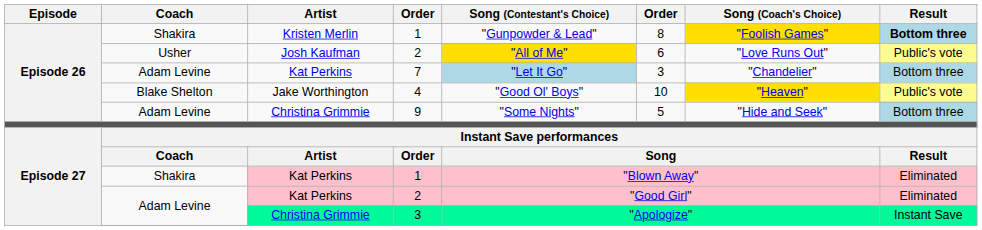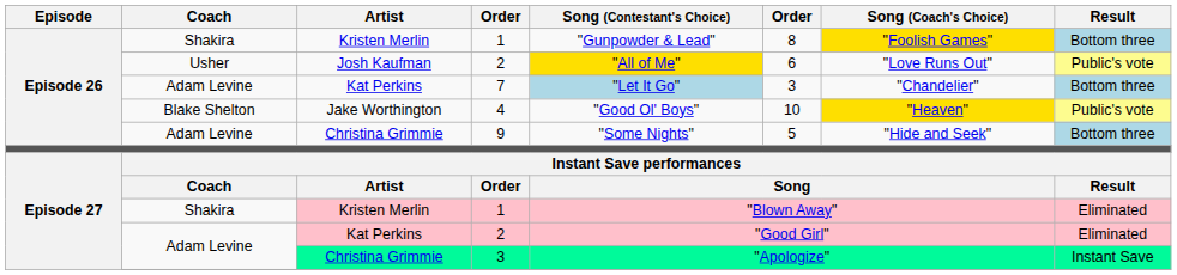 <table class="wikitable" style="text-align:center; width:100%;">
 <tr>
 <th width="10%">Episode</th>
 <th width="15%">Coach</th>
 <th width="15%">Artist</th>
 <th width="05%">Order</th>
 <th width="20%">Song <small>(Contestant's Choice)</small></th>
 <th width="05%">Order</th>
 <th width="20%">Song <small>(Coach's Choice)</small></th>
 <th width="10%">Result</th>
 </tr>
 <tr>
 <th rowspan="5" scope="row">Episode 26<br><small></small></th>
 <td>Shakira</td>
 <td><a href='#'>Kristen Merlin</a></td>
 <td scope="row">1</td>
 <td>"<a href='#'>Gunpowder & Lead</a>"</td>
 <td>8</td>
 <td style="background:#FEDF00;">"<a href='#'>Foolish Games</a>"</td>
-<td style="background:#add8e6;"><strong>Bottom three</strong></td>
+<td style="background:#add8e6;">Bottom three</td>
 </tr>
 <tr>
 <td>Usher</td>
 <td><a href='#'>Josh Kaufman</a></td>
 <td scope="row">2</td>
 <td style="background:#FEDF00;">"<a href='#'>All of Me</a>"</td>
 <td>6</td>
 <td>"<a href='#'>Love Runs Out</a>"</td>
 <td style="background:#fdfc8f;">Public's vote</td>
 </tr>
 <tr>
 <td>Adam Levine</td>
 <td><a href='#'>Kat Perkins</a></td>
 <td scope="row">7</td>
 <td style="background: lightblue;">"<a href='#'>Let It Go</a>"</td>
 <td>3</td>
 <td>"<a href='#'>Chandelier</a>"</td>
 <td style="background:#add8e6;">Bottom three</td>
 </tr>
 <tr>
 <td>Blake Shelton</td>
 <td>Jake Worthington</td>
 <td scope="row">4</td>
 <td>"<a href='#'>Good Ol' Boys</a>"</td>
 <td>10</td>
 <td style="background:#FEDF00;">"<a href='#'>Heaven</a>"</td>
 <td style="background:#fdfc8f;">Public's vote</td>
 </tr>
 <tr>
 <td>Adam Levine</td>
 <td><a href='#'>Christina Grimmie</a></td>
 <td scope="row">9</td>
 <td>"<a href='#'>Some Nights</a>"</td>
 <td>5</td>
 <td>"<a href='#'>Hide and Seek</a>"</td>
 <td style="background:#add8e6;">Bottom three</td>
 </tr>
 <tr>
 </tr>
 <tr>
 <td colspan="8" style="background:#555;"></td>
 </tr>
 <tr>
 <th rowspan="10" scope="row">Episode 27<br><small></small></th>
 </tr>
 <tr>
 <th colspan="7">Instant Save performances</th>
 </tr>
 <tr>
 <th width="15%">Coach</th>
 <th width="15%">Artist</th>
 <th width="05%">Order</th>
 <th colspan="3" width="15%">Song</th>
 <th width="10%">Result</th>
 </tr>
 <tr>
 <td>Shakira</td>
-<td style="background:pink;">Kat Perkins</td>
+<td style="background:pink;">Kristen Merlin</td>
 <td style="background:pink;">1</td>
 <td colspan="3" style="background:pink;">"<a href='#'>Blown Away</a>"</td>
 <td style="background:pink;">Eliminated</td>
 </tr>
 <tr>
 <td rowspan="2">Adam Levine</td>
 <td style="background:pink;">Kat Perkins</td>
 <td style="background:pink;">2</td>
 <td colspan="3" style="background:pink;">"<a href='#'>Good Girl</a>"</td>
 <td style="background:pink;">Eliminated</td>
 </tr>
 <tr>
 <td style="background:#00FA9A;"><a href='#'>Christina Grimmie</a></td>
 <td style="background:#00FA9A;">3</td>
 <td colspan="3" style="background:#00FA9A;">"<a href='#'>Apologize</a>"</td>
 <td style="background:#00FA9A;">Instant Save</td>
 </tr>
 <tr>
 </tr>
 </table>
